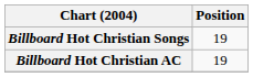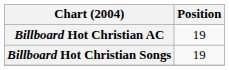 <table class="wikitable plainrowheaders" style="text-align:center;">
 <tr>
 <th scope="col">Chart (2004)</th>
 <th scope="col">Position</th>
 </tr>
 <tr>
-<th scope="row"><em>Billboard</em> Hot Christian Songs</th>
+<th scope="row"><em>Billboard</em> Hot Christian AC</th>
 <td align="center">19</td>
 </tr>
 <tr>
-<th scope="row"><em>Billboard</em> Hot Christian AC</th>
+<th scope="row"><em>Billboard</em> Hot Christian Songs</th>
 <td align="center">19</td>
 </tr>
 <tr>
 </tr>
 </table>
